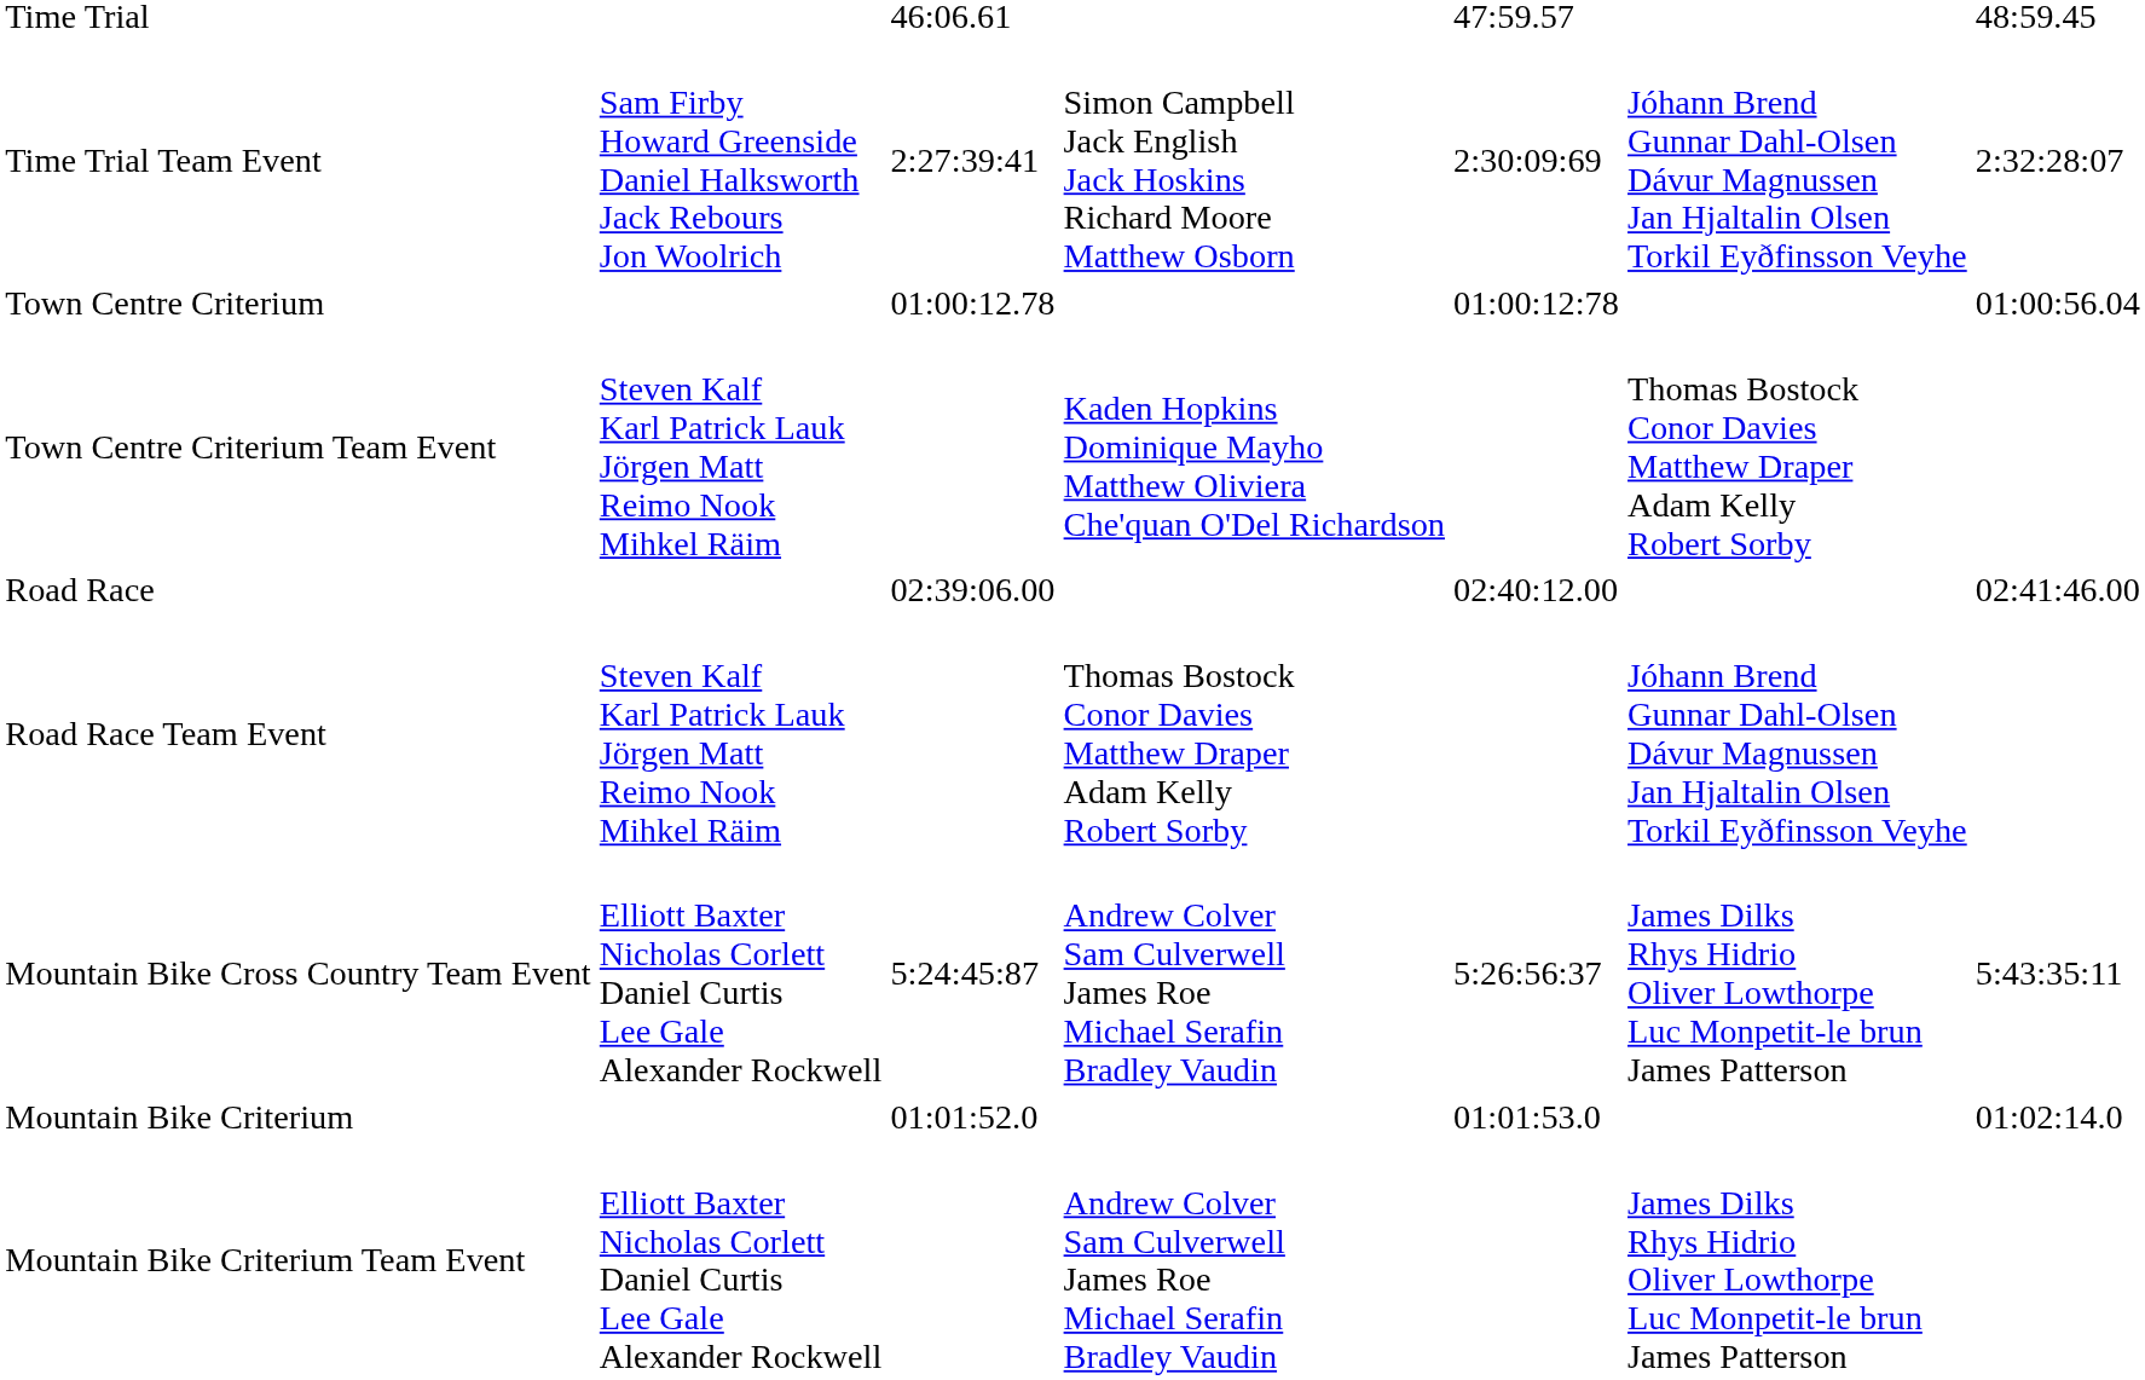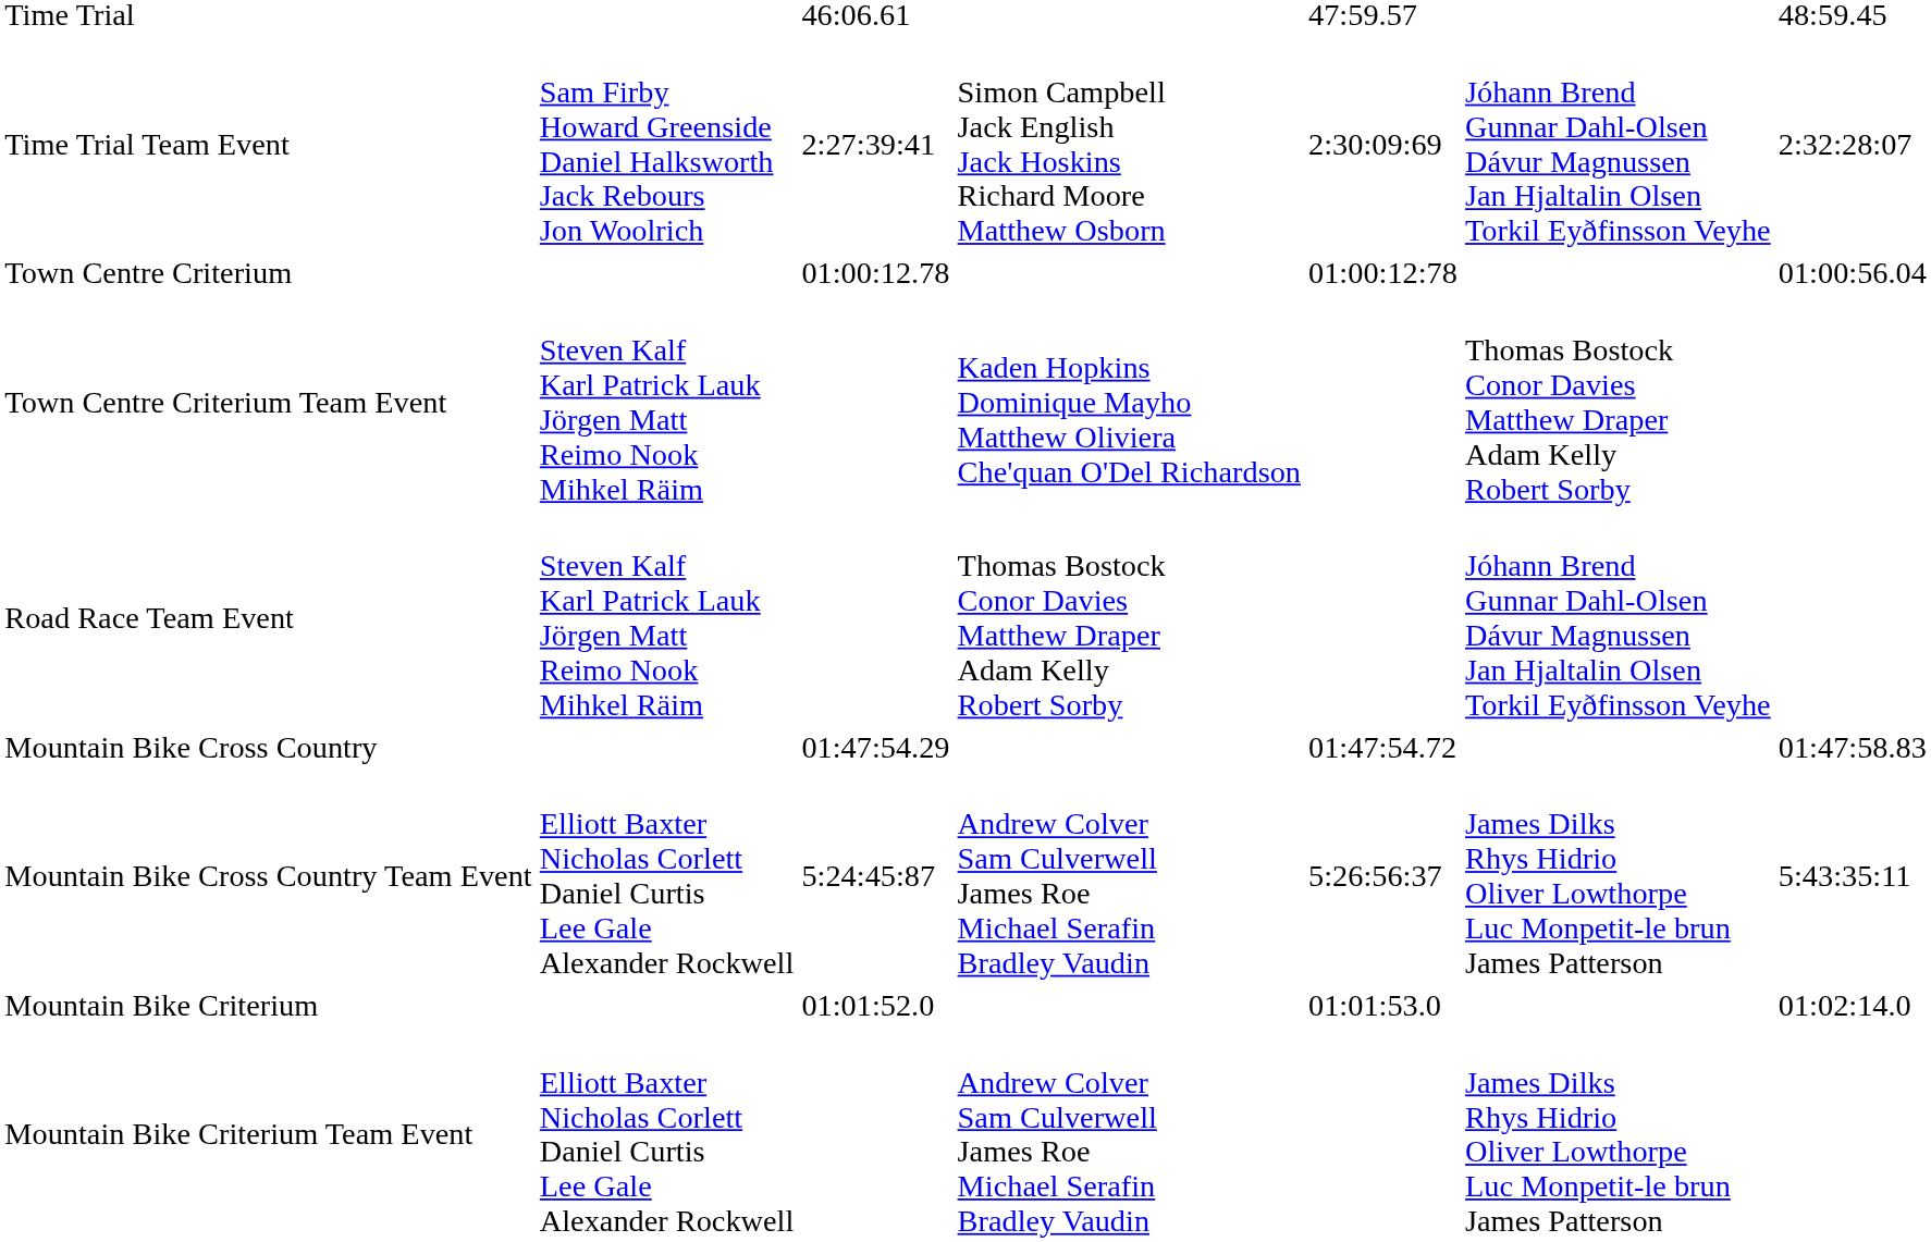 <table>
 <tr>
 <td>Time Trial</td>
 <td></td>
 <td>46:06.61</td>
 <td></td>
 <td>47:59.57</td>
 <td></td>
 <td>48:59.45</td>
 </tr>
 <tr>
 <td>Time Trial Team Event</td>
 <td><br><a href='#'>Sam Firby</a><br><a href='#'>Howard Greenside</a><br><a href='#'>Daniel Halksworth</a><br><a href='#'>Jack Rebours</a><br><a href='#'>Jon Woolrich</a></td>
 <td>2:27:39:41</td>
 <td><br>Simon Campbell<br>Jack English<br><a href='#'>Jack Hoskins</a><br>Richard Moore<br><a href='#'>Matthew Osborn</a></td>
 <td>2:30:09:69</td>
 <td><br><a href='#'>Jóhann Brend</a><br><a href='#'>Gunnar Dahl-Olsen</a><br><a href='#'>Dávur Magnussen</a><br><a href='#'>Jan Hjaltalin Olsen</a><br><a href='#'>Torkil Eyðfinsson Veyhe</a></td>
 <td>2:32:28:07</td>
 </tr>
 <tr>
 <td>Town Centre Criterium</td>
 <td></td>
 <td>01:00:12.78</td>
 <td></td>
 <td>01:00:12:78</td>
 <td></td>
 <td>01:00:56.04</td>
 </tr>
 <tr>
 <td>Town Centre Criterium Team Event</td>
 <td><br><a href='#'>Steven Kalf</a><br><a href='#'>Karl Patrick Lauk</a><br><a href='#'>Jörgen Matt</a><br><a href='#'>Reimo Nook</a><br><a href='#'>Mihkel Räim</a></td>
 <td></td>
 <td><br><a href='#'>Kaden Hopkins</a><br><a href='#'>Dominique Mayho</a><br><a href='#'>Matthew Oliviera</a><br><a href='#'>Che'quan O'Del Richardson</a></td>
 <td></td>
 <td><br>Thomas Bostock<br><a href='#'>Conor Davies</a><br><a href='#'>Matthew Draper</a><br>Adam Kelly<br><a href='#'>Robert Sorby</a></td>
 <td></td>
 </tr>
 <tr>
-<td>Road Race</td>
-<td></td>
-<td>02:39:06.00</td>
-<td></td>
-<td>02:40:12.00</td>
-<td></td>
-<td>02:41:46.00</td>
-</tr>
-<tr>
 <td>Road Race Team Event</td>
 <td><br><a href='#'>Steven Kalf</a><br><a href='#'>Karl Patrick Lauk</a><br><a href='#'>Jörgen Matt</a><br><a href='#'>Reimo Nook</a><br><a href='#'>Mihkel Räim</a></td>
 <td></td>
 <td><br>Thomas Bostock<br><a href='#'>Conor Davies</a><br><a href='#'>Matthew Draper</a><br>Adam Kelly<br><a href='#'>Robert Sorby</a></td>
 <td></td>
 <td><br><a href='#'>Jóhann Brend</a><br><a href='#'>Gunnar Dahl-Olsen</a><br><a href='#'>Dávur Magnussen</a><br><a href='#'>Jan Hjaltalin Olsen</a><br><a href='#'>Torkil Eyðfinsson Veyhe</a></td>
 <td></td>
+</tr>
+<tr>
+<td>Mountain Bike Cross Country</td>
+<td></td>
+<td>01:47:54.29</td>
+<td></td>
+<td>01:47:54.72</td>
+<td></td>
+<td>01:47:58.83</td>
 </tr>
 <tr>
 <td>Mountain Bike Cross Country Team Event</td>
 <td><br><a href='#'>Elliott Baxter</a><br><a href='#'>Nicholas Corlett</a><br>Daniel Curtis<br><a href='#'>Lee Gale</a><br>Alexander Rockwell</td>
 <td>5:24:45:87</td>
 <td><br><a href='#'>Andrew Colver</a><br><a href='#'>Sam Culverwell</a><br>James Roe<br><a href='#'>Michael Serafin</a><br><a href='#'>Bradley Vaudin</a></td>
 <td>5:26:56:37</td>
 <td><br><a href='#'>James Dilks</a><br><a href='#'>Rhys Hidrio</a><br><a href='#'>Oliver Lowthorpe</a><br><a href='#'>Luc Monpetit-le brun</a><br>James Patterson</td>
 <td>5:43:35:11</td>
 </tr>
 <tr>
 <td>Mountain Bike Criterium</td>
 <td></td>
 <td>01:01:52.0</td>
 <td></td>
 <td>01:01:53.0</td>
 <td></td>
 <td>01:02:14.0</td>
 </tr>
 <tr>
 <td>Mountain Bike Criterium Team Event</td>
 <td><br><a href='#'>Elliott Baxter</a><br><a href='#'>Nicholas Corlett</a><br>Daniel Curtis<br><a href='#'>Lee Gale</a><br>Alexander Rockwell</td>
 <td></td>
 <td><br><a href='#'>Andrew Colver</a><br><a href='#'>Sam Culverwell</a><br>James Roe<br><a href='#'>Michael Serafin</a><br><a href='#'>Bradley Vaudin</a></td>
 <td></td>
 <td><br><a href='#'>James Dilks</a><br><a href='#'>Rhys Hidrio</a><br><a href='#'>Oliver Lowthorpe</a><br><a href='#'>Luc Monpetit-le brun</a><br>James Patterson</td>
 <td></td>
 </tr>
 <tr>
 </tr>
 </table>
